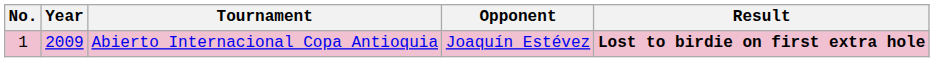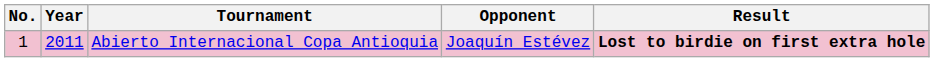 <table class="wikitable" style="font-size:95%;">
 <tr>
 <th>No.</th>
 <th>Year</th>
 <th>Tournament</th>
 <th>Opponent</th>
 <th>Result</th>
 </tr>
 <tr style="background:#F2C1D1;">
 <td align=center>1</td>
-<td><a href='#'>2009</a></td>
+<td><a href='#'>2011</a></td>
 <td><a href='#'>Abierto Internacional Copa Antioquia</a></td>
 <td> <a href='#'>Joaquín Estévez</a></td>
 <td><strong>Lost to birdie on first extra hole</strong></td>
 </tr>
 </table>
